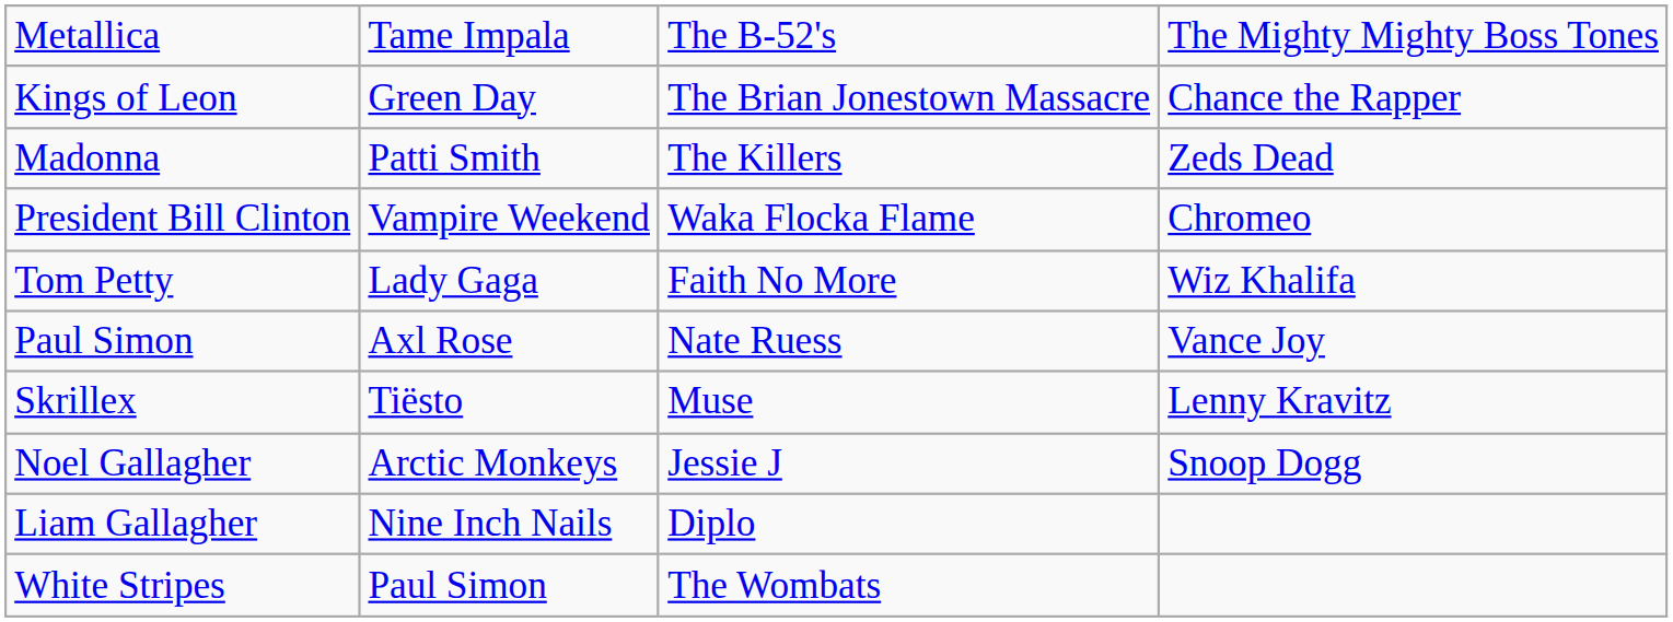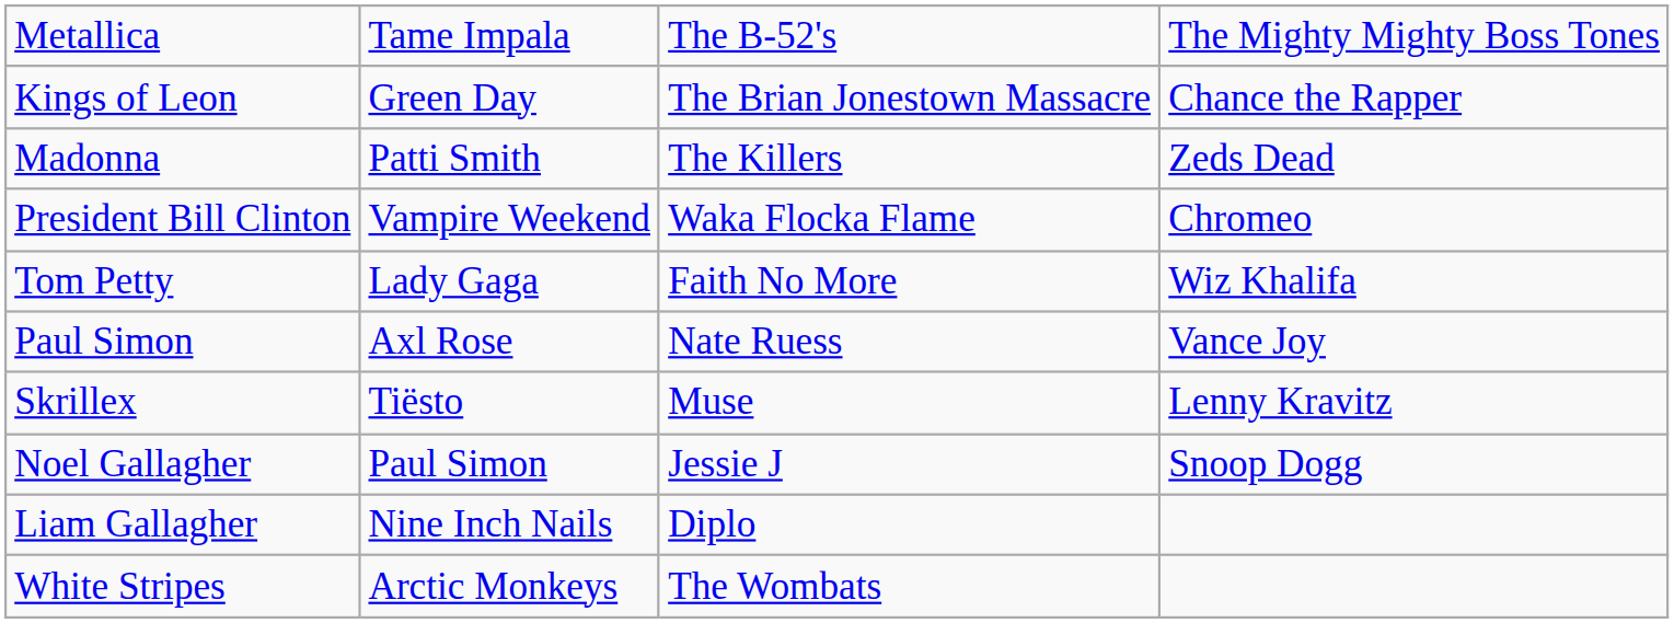 <table class="wikitable">
 <tr>
 <td><a href='#'>Metallica</a></td>
 <td><a href='#'>Tame Impala</a></td>
 <td><a href='#'>The B-52's</a></td>
 <td><a href='#'>The Mighty Mighty Boss Tones</a></td>
 </tr>
 <tr>
 <td><a href='#'>Kings of Leon</a></td>
 <td><a href='#'>Green Day</a></td>
 <td><a href='#'>The Brian Jonestown Massacre</a></td>
 <td><a href='#'>Chance the Rapper</a></td>
 </tr>
 <tr>
 <td><a href='#'>Madonna</a></td>
 <td><a href='#'>Patti Smith</a></td>
 <td><a href='#'>The Killers</a></td>
 <td><a href='#'>Zeds Dead</a></td>
 </tr>
 <tr>
 <td><a href='#'>President Bill Clinton</a></td>
 <td><a href='#'>Vampire Weekend</a></td>
 <td><a href='#'>Waka Flocka Flame</a></td>
 <td><a href='#'>Chromeo</a></td>
 </tr>
 <tr>
 <td><a href='#'>Tom Petty</a></td>
 <td><a href='#'>Lady Gaga</a></td>
 <td><a href='#'>Faith No More</a></td>
 <td><a href='#'>Wiz Khalifa</a></td>
 </tr>
 <tr>
 <td><a href='#'>Paul Simon</a></td>
 <td><a href='#'>Axl Rose</a></td>
 <td><a href='#'>Nate Ruess</a></td>
 <td><a href='#'>Vance Joy</a></td>
 </tr>
 <tr>
 <td><a href='#'>Skrillex</a></td>
 <td><a href='#'>Tiësto</a></td>
 <td><a href='#'>Muse</a></td>
 <td><a href='#'>Lenny Kravitz</a></td>
 </tr>
 <tr>
 <td><a href='#'>Noel Gallagher</a></td>
-<td><a href='#'>Arctic Monkeys</a></td>
+<td><a href='#'>Paul Simon</a></td>
 <td><a href='#'>Jessie J</a></td>
 <td><a href='#'>Snoop Dogg</a></td>
 </tr>
 <tr>
 <td><a href='#'>Liam Gallagher</a></td>
 <td><a href='#'>Nine Inch Nails</a></td>
 <td><a href='#'>Diplo</a></td>
 <td></td>
 </tr>
 <tr>
 <td><a href='#'>White Stripes</a></td>
-<td><a href='#'>Paul Simon</a></td>
+<td><a href='#'>Arctic Monkeys</a></td>
 <td><a href='#'>The Wombats</a></td>
 <td></td>
 </tr>
 </table>
